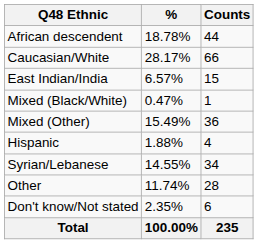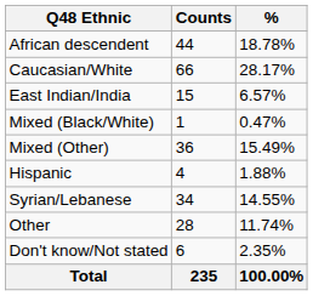 <table class="wikitable sortable">
 <tr>
 <th>Q48 Ethnic</th>
+<th>Counts</th>
 <th>%</th>
-<th>Counts</th>
 </tr>
 <tr>
 <td>African descendent</td>
+<td>44</td>
 <td>18.78%</td>
-<td>44</td>
 </tr>
 <tr>
 <td>Caucasian/White</td>
+<td>66</td>
 <td>28.17%</td>
-<td>66</td>
 </tr>
 <tr>
 <td>East Indian/India</td>
+<td>15</td>
 <td>6.57%</td>
-<td>15</td>
 </tr>
 <tr>
 <td>Mixed (Black/White)</td>
+<td>1</td>
 <td>0.47%</td>
-<td>1</td>
 </tr>
 <tr>
 <td>Mixed (Other)</td>
+<td>36</td>
 <td>15.49%</td>
-<td>36</td>
 </tr>
 <tr>
 <td>Hispanic</td>
+<td>4</td>
 <td>1.88%</td>
-<td>4</td>
 </tr>
 <tr>
 <td>Syrian/Lebanese</td>
+<td>34</td>
 <td>14.55%</td>
-<td>34</td>
 </tr>
 <tr>
 <td>Other</td>
+<td>28</td>
 <td>11.74%</td>
-<td>28</td>
 </tr>
 <tr>
 <td>Don't know/Not stated</td>
+<td>6</td>
 <td>2.35%</td>
-<td>6</td>
 </tr>
 <tr>
 <th>Total</th>
+<th>235</th>
 <th>100.00%</th>
-<th>235</th>
 </tr>
 </table>
